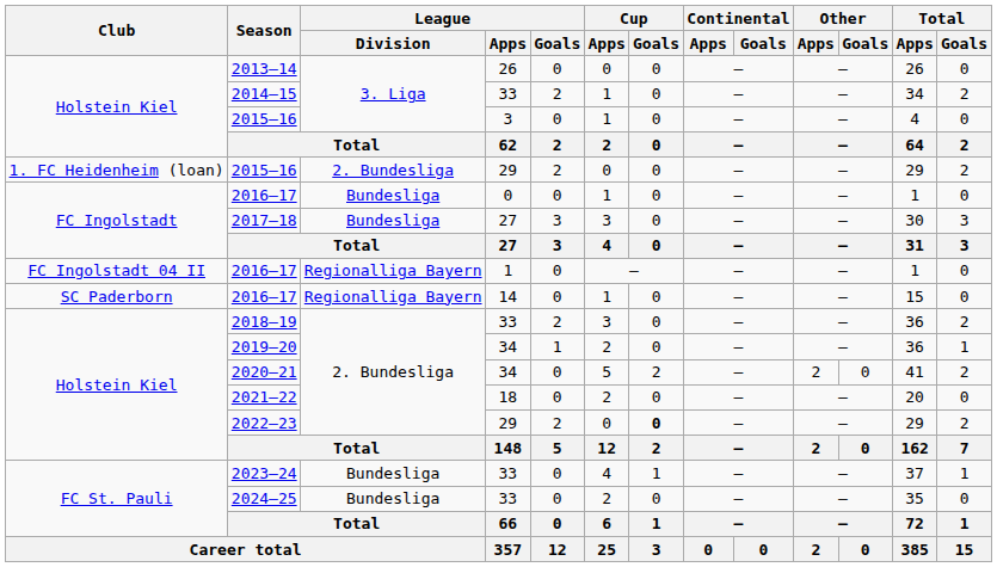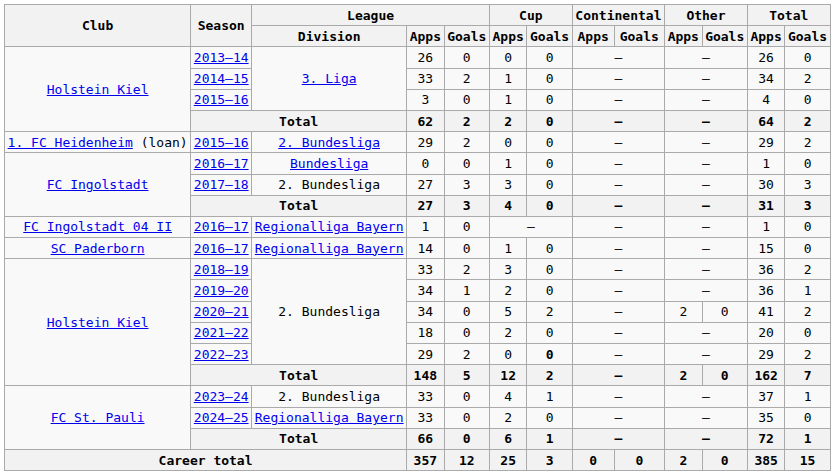 <table class="wikitable" style="text-align:center">
 <tr>
 <th rowspan="2">Club</th>
 <th rowspan="2">Season</th>
 <th colspan="3">League</th>
 <th colspan="2">Cup</th>
 <th colspan="2">Continental</th>
 <th colspan="2">Other</th>
 <th colspan="2">Total</th>
 </tr>
 <tr>
 <th>Division</th>
 <th>Apps</th>
 <th>Goals</th>
 <th>Apps</th>
 <th>Goals</th>
 <th>Apps</th>
 <th>Goals</th>
 <th>Apps</th>
 <th>Goals</th>
 <th>Apps</th>
 <th>Goals</th>
 </tr>
 <tr>
 <td rowspan="4"><a href='#'>Holstein Kiel</a></td>
 <td><a href='#'>2013–14</a></td>
 <td rowspan="3"><a href='#'>3. Liga</a></td>
 <td>26</td>
 <td>0</td>
 <td>0</td>
 <td>0</td>
 <td colspan="2">—</td>
 <td colspan="2">—</td>
 <td>26</td>
 <td>0</td>
 </tr>
 <tr>
 <td><a href='#'>2014–15</a></td>
 <td>33</td>
 <td>2</td>
 <td>1</td>
 <td>0</td>
 <td colspan="2">—</td>
 <td colspan="2">—</td>
 <td>34</td>
 <td>2</td>
 </tr>
 <tr>
 <td><a href='#'>2015–16</a></td>
 <td>3</td>
 <td>0</td>
 <td>1</td>
 <td>0</td>
 <td colspan="2">—</td>
 <td colspan="2">—</td>
 <td>4</td>
 <td>0</td>
 </tr>
 <tr>
 <th colspan="2">Total</th>
 <th>62</th>
 <th>2</th>
 <th>2</th>
 <th>0</th>
 <th colspan="2">—</th>
 <th colspan="2">—</th>
 <th>64</th>
 <th>2</th>
 </tr>
 <tr>
 <td><a href='#'>1. FC Heidenheim</a> (loan)</td>
 <td><a href='#'>2015–16</a></td>
 <td><a href='#'>2. Bundesliga</a></td>
 <td>29</td>
 <td>2</td>
 <td>0</td>
 <td>0</td>
 <td colspan="2">—</td>
 <td colspan="2">—</td>
 <td>29</td>
 <td>2</td>
 </tr>
 <tr>
 <td rowspan="3"><a href='#'>FC Ingolstadt</a></td>
 <td><a href='#'>2016–17</a></td>
 <td><a href='#'>Bundesliga</a></td>
 <td>0</td>
 <td>0</td>
 <td>1</td>
 <td>0</td>
 <td colspan="2">—</td>
 <td colspan="2">—</td>
 <td>1</td>
 <td>0</td>
 </tr>
 <tr>
 <td><a href='#'>2017–18</a></td>
-<td><a href='#'>Bundesliga</a></td>
+<td>2. Bundesliga</td>
 <td>27</td>
 <td>3</td>
 <td>3</td>
 <td>0</td>
 <td colspan="2">—</td>
 <td colspan="2">—</td>
 <td>30</td>
 <td>3</td>
 </tr>
 <tr>
 <th colspan="2">Total</th>
 <th>27</th>
 <th>3</th>
 <th>4</th>
 <th>0</th>
 <th colspan="2">—</th>
 <th colspan="2">—</th>
 <th>31</th>
 <th>3</th>
 </tr>
 <tr>
 <td><a href='#'>FC Ingolstadt 04 II</a></td>
 <td><a href='#'>2016–17</a></td>
 <td><a href='#'>Regionalliga Bayern</a></td>
 <td>1</td>
 <td>0</td>
 <td colspan="2">—</td>
 <td colspan="2">—</td>
 <td colspan="2">—</td>
 <td>1</td>
 <td>0</td>
 </tr>
 <tr>
 <td><a href='#'>SC Paderborn</a></td>
 <td><a href='#'>2016–17</a></td>
 <td><a href='#'>Regionalliga Bayern</a></td>
 <td>14</td>
 <td>0</td>
 <td>1</td>
 <td>0</td>
 <td colspan="2">—</td>
 <td colspan="2">—</td>
 <td>15</td>
 <td>0</td>
 </tr>
 <tr>
 <td rowspan="6"><a href='#'>Holstein Kiel</a></td>
 <td><a href='#'>2018–19</a></td>
 <td rowspan="5">2. Bundesliga</td>
 <td>33</td>
 <td>2</td>
 <td>3</td>
 <td>0</td>
 <td colspan="2">—</td>
 <td colspan="2">—</td>
 <td>36</td>
 <td>2</td>
 </tr>
 <tr>
 <td><a href='#'>2019–20</a></td>
 <td>34</td>
 <td>1</td>
 <td>2</td>
 <td>0</td>
 <td colspan="2">—</td>
 <td colspan="2">—</td>
 <td>36</td>
 <td>1</td>
 </tr>
 <tr>
 <td><a href='#'>2020–21</a></td>
 <td>34</td>
 <td>0</td>
 <td>5</td>
 <td>2</td>
 <td colspan="2">—</td>
 <td>2</td>
 <td>0</td>
 <td>41</td>
 <td>2</td>
 </tr>
 <tr>
 <td><a href='#'>2021–22</a></td>
 <td>18</td>
 <td>0</td>
 <td>2</td>
 <td>0</td>
 <td colspan="2">—</td>
 <td colspan="2">—</td>
 <td>20</td>
 <td>0</td>
 </tr>
 <tr>
 <td><a href='#'>2022–23</a></td>
 <td>29</td>
 <td>2</td>
 <td>0</td>
 <td><strong>0</strong></td>
 <td colspan="2">—</td>
 <td colspan="2">—</td>
 <td>29</td>
 <td>2</td>
 </tr>
 <tr>
 <th colspan="2">Total</th>
 <th>148</th>
 <th>5</th>
 <th>12</th>
 <th>2</th>
 <th colspan="2">—</th>
 <th>2</th>
 <th>0</th>
 <th>162</th>
 <th>7</th>
 </tr>
 <tr>
 <td rowspan="3"><a href='#'>FC St. Pauli</a></td>
 <td><a href='#'>2023–24</a></td>
-<td>Bundesliga</td>
+<td>2. Bundesliga</td>
 <td>33</td>
 <td>0</td>
 <td>4</td>
 <td>1</td>
 <td colspan="2">—</td>
 <td colspan="2">—</td>
 <td>37</td>
 <td>1</td>
 </tr>
 <tr>
 <td><a href='#'>2024–25</a></td>
-<td>Bundesliga</td>
+<td><a href='#'>Regionalliga Bayern</a></td>
 <td>33</td>
 <td>0</td>
 <td>2</td>
 <td>0</td>
 <td colspan="2">—</td>
 <td colspan="2">—</td>
 <td>35</td>
 <td>0</td>
 </tr>
 <tr>
 <th colspan="2">Total</th>
 <th>66</th>
 <th>0</th>
 <th>6</th>
 <th>1</th>
 <th colspan="2">—</th>
 <th colspan="2">—</th>
 <th>72</th>
 <th>1</th>
 </tr>
 <tr>
 <th colspan="3">Career total</th>
 <th>357</th>
 <th>12</th>
 <th>25</th>
 <th>3</th>
 <th>0</th>
 <th>0</th>
 <th>2</th>
 <th>0</th>
 <th>385</th>
 <th>15</th>
 </tr>
 </table>
